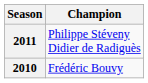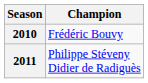 <table class="wikitable" style="font-size: 95%">
 <tr>
 <th>Season</th>
 <th>Champion</th>
 </tr>
 <tr>
+<th>2010</th>
+<td> <a href='#'>Frédéric Bouvy</a></td>
+</tr>
+<tr>
 <th>2011</th>
 <td> <a href='#'>Philippe Stéveny</a><br> <a href='#'>Didier de Radiguès</a></td>
 </tr>
-<tr>
-<th>2010</th>
-<td> <a href='#'>Frédéric Bouvy</a></td>
-</tr>
 </table>
